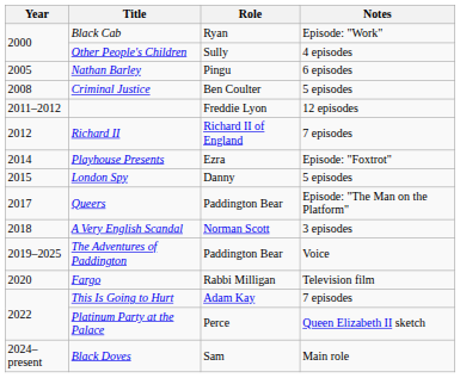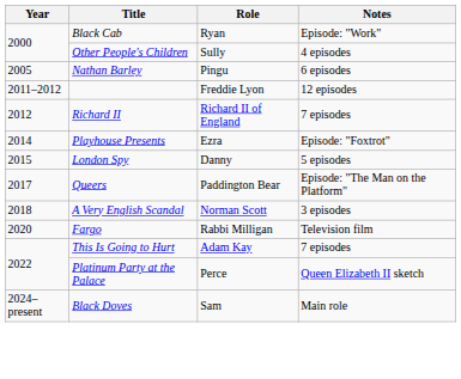 <table class="wikitable sortable">
 <tr>
 <th>Year</th>
 <th>Title</th>
 <th>Role</th>
 <th class="unsortable">Notes</th>
 </tr>
 <tr>
 <td rowspan="2">2000</td>
 <td><em>Black Cab</em></td>
 <td>Ryan</td>
 <td>Episode: "Work"</td>
 </tr>
 <tr>
 <td><em><a href='#'>Other People's Children</a></em></td>
 <td>Sully</td>
 <td>4 episodes</td>
 </tr>
 <tr>
 <td>2005</td>
 <td><em><a href='#'>Nathan Barley</a></em></td>
 <td>Pingu</td>
 <td>6 episodes</td>
-</tr>
-<tr>
-<td>2008</td>
-<td><em><a href='#'>Criminal Justice</a></em></td>
-<td>Ben Coulter</td>
-<td>5 episodes</td>
 </tr>
 <tr>
 <td>2011–2012</td>
 <td><em></em></td>
 <td>Freddie Lyon</td>
 <td>12 episodes</td>
 </tr>
 <tr>
 <td>2012</td>
 <td><em><a href='#'>Richard II</a></em></td>
 <td><a href='#'>Richard II of England</a></td>
 <td>7 episodes</td>
 </tr>
 <tr>
 <td>2014</td>
 <td><em><a href='#'>Playhouse Presents</a></em></td>
 <td>Ezra</td>
 <td>Episode: "Foxtrot"</td>
 </tr>
 <tr>
 <td>2015</td>
 <td><em><a href='#'>London Spy</a></em></td>
 <td>Danny</td>
 <td>5 episodes</td>
 </tr>
 <tr>
 <td>2017</td>
 <td><em><a href='#'>Queers</a></em></td>
 <td>Paddington Bear</td>
 <td>Episode: "The Man on the Platform"</td>
 </tr>
 <tr>
 <td>2018</td>
 <td><em><a href='#'>A Very English Scandal</a></em></td>
 <td><a href='#'>Norman Scott</a></td>
 <td>3 episodes</td>
 </tr>
 <tr>
-<td>2019–2025</td>
-<td><em><a href='#'>The Adventures of Paddington</a></em></td>
-<td>Paddington Bear</td>
-<td>Voice</td>
-</tr>
-<tr>
 <td>2020</td>
 <td><em><a href='#'>Fargo</a></em></td>
 <td>Rabbi Milligan</td>
 <td>Television film</td>
 </tr>
 <tr>
 <td rowspan="2">2022</td>
 <td><em><a href='#'>This Is Going to Hurt</a></em></td>
 <td><a href='#'>Adam Kay</a></td>
 <td>7 episodes</td>
 </tr>
 <tr>
 <td><em><a href='#'>Platinum Party at the Palace</a></em></td>
 <td>Perce</td>
 <td><a href='#'>Queen Elizabeth II</a> sketch</td>
 </tr>
 <tr>
 <td>2024–present</td>
 <td><em><a href='#'>Black Doves</a></em></td>
 <td>Sam</td>
 <td>Main role</td>
 </tr>
 </table>
